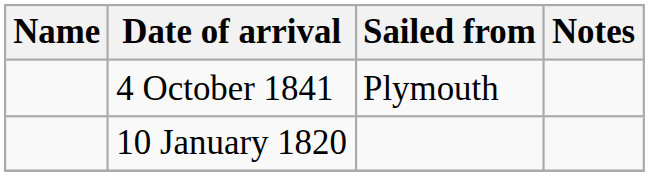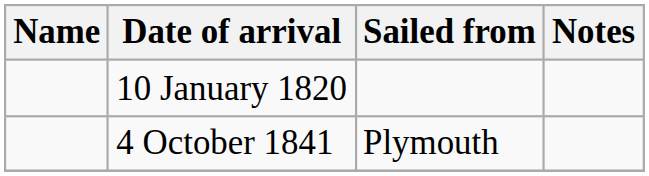 <table class="wikitable sortable" border="1">
 <tr>
 <th>Name</th>
 <th>Date of arrival</th>
 <th>Sailed from</th>
 <th>Notes</th>
 </tr>
 <tr>
 <td></td>
+<td>10 January 1820</td>
+<td></td>
+<td></td>
+</tr>
+<tr>
+<td></td>
 <td>4 October 1841</td>
 <td>Plymouth</td>
 <td></td>
 </tr>
 <tr>
-<td></td>
-<td>10 January 1820</td>
-<td></td>
-<td></td>
-</tr>
-<tr>
 </tr>
 </table>
